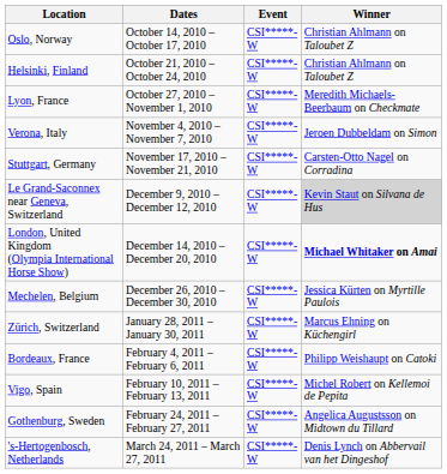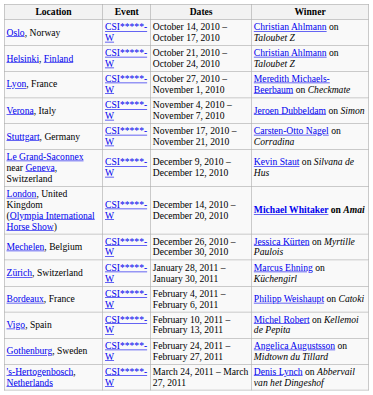 <table class="wikitable">
 <tr>
 <th width=225>Location</th>
+<th width=75>Event</th>
 <th width=275>Dates</th>
-<th width=75>Event</th>
 <th width=325>Winner</th>
 </tr>
 <tr>
 <td> <a href='#'>Oslo</a>, Norway </td>
+<td><a href='#'>CSI*****-W</a></td>
 <td>October 14, 2010 – October 17, 2010</td>
-<td><a href='#'>CSI*****-W</a></td>
 <td> <a href='#'>Christian Ahlmann</a> on <em>Taloubet Z</em></td>
 </tr>
 <tr>
 <td> <a href='#'>Helsinki</a>, <a href='#'>Finland</a> </td>
+<td><a href='#'>CSI*****-W</a></td>
 <td>October 21, 2010 – October 24, 2010</td>
-<td><a href='#'>CSI*****-W</a></td>
 <td> <a href='#'>Christian Ahlmann</a> on <em>Taloubet Z</em></td>
 </tr>
 <tr>
 <td> <a href='#'>Lyon</a>, France </td>
+<td><a href='#'>CSI*****-W</a></td>
 <td>October 27, 2010 – November 1, 2010</td>
-<td><a href='#'>CSI*****-W</a></td>
 <td> <a href='#'>Meredith Michaels-Beerbaum</a> on <em>Checkmate</em></td>
 </tr>
 <tr>
 <td> <a href='#'>Verona</a>, Italy </td>
+<td><a href='#'>CSI*****-W</a></td>
 <td>November 4, 2010 – November 7, 2010</td>
-<td><a href='#'>CSI*****-W</a></td>
 <td> <a href='#'>Jeroen Dubbeldam</a> on <em>Simon</em></td>
 </tr>
 <tr>
 <td> <a href='#'>Stuttgart</a>, Germany </td>
+<td><a href='#'>CSI*****-W</a></td>
 <td>November 17, 2010 – November 21, 2010</td>
-<td><a href='#'>CSI*****-W</a></td>
 <td> <a href='#'>Carsten-Otto Nagel</a> on <em>Corradina</em></td>
 </tr>
 <tr>
 <td> <a href='#'>Le Grand-Saconnex</a> near <a href='#'>Geneva</a>, Switzerland </td>
+<td><a href='#'>CSI*****-W</a></td>
 <td>December 9, 2010 – December 12, 2010</td>
-<td><a href='#'>CSI*****-W</a></td>
-<td style="background: lightgrey;"> <a href='#'>Kevin Staut</a> on <em>Silvana de Hus</em></td>
+<td> <a href='#'>Kevin Staut</a> on <em>Silvana de Hus</em></td>
 </tr>
 <tr>
 <td> <a href='#'>London</a>, United Kingdom <br>(<a href='#'>Olympia International Horse Show</a>)</td>
+<td><a href='#'>CSI*****-W</a></td>
 <td>December 14, 2010 – December 20, 2010</td>
-<td><a href='#'>CSI*****-W</a></td>
 <td><strong> <a href='#'>Michael Whitaker</a> on <em>Amai</em></strong></td>
 </tr>
 <tr>
 <td> <a href='#'>Mechelen</a>, Belgium </td>
+<td><a href='#'>CSI*****-W</a></td>
 <td>December 26, 2010 – December 30, 2010</td>
-<td><a href='#'>CSI*****-W</a></td>
 <td> <a href='#'>Jessica Kürten</a> on <em>Myrtille Paulois</em></td>
 </tr>
 <tr>
 <td> <a href='#'>Zürich</a>, Switzerland </td>
+<td><a href='#'>CSI*****-W</a></td>
 <td>January 28, 2011 – January 30, 2011</td>
-<td><a href='#'>CSI*****-W</a></td>
 <td> <a href='#'>Marcus Ehning</a> on <em>Küchengirl</em></td>
 </tr>
 <tr>
 <td> <a href='#'>Bordeaux</a>, France </td>
+<td><a href='#'>CSI*****-W</a></td>
 <td>February 4, 2011 – February 6, 2011</td>
-<td><a href='#'>CSI*****-W</a></td>
 <td> <a href='#'>Philipp Weishaupt</a> on <em>Catoki</em></td>
 </tr>
 <tr>
 <td> <a href='#'>Vigo</a>, Spain </td>
+<td><a href='#'>CSI*****-W</a></td>
 <td>February 10, 2011 – February 13, 2011</td>
-<td><a href='#'>CSI*****-W</a></td>
 <td> <a href='#'>Michel Robert</a> on <em>Kellemoi de Pepita</em></td>
 </tr>
 <tr>
 <td> <a href='#'>Gothenburg</a>, Sweden</td>
+<td><a href='#'>CSI*****-W</a></td>
 <td>February 24, 2011 – February 27, 2011</td>
-<td><a href='#'>CSI*****-W</a></td>
 <td> <a href='#'>Angelica Augustsson</a> on <em>Midtown du Tillard</em></td>
 </tr>
 <tr>
 <td> <a href='#'>'s-Hertogenbosch</a>, <a href='#'>Netherlands</a> </td>
+<td><a href='#'>CSI*****-W</a></td>
 <td>March 24, 2011 – March 27, 2011</td>
-<td><a href='#'>CSI*****-W</a></td>
 <td> <a href='#'>Denis Lynch</a> on <em>Abbervail van het Dingeshof</em></td>
 </tr>
 </table>
